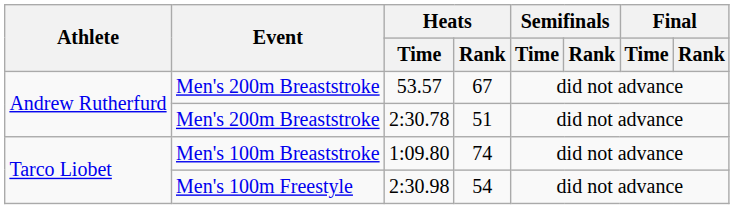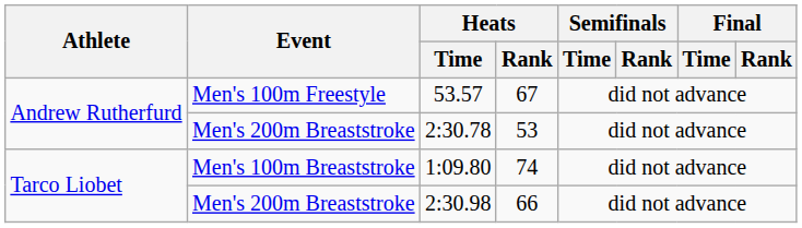 <table class=wikitable style="font-size:90%">
 <tr>
 <th rowspan="2">Athlete</th>
 <th rowspan="2">Event</th>
 <th colspan="2">Heats</th>
 <th colspan="2">Semifinals</th>
 <th colspan="2">Final</th>
 </tr>
 <tr>
 <th>Time</th>
 <th>Rank</th>
 <th>Time</th>
 <th>Rank</th>
 <th>Time</th>
 <th>Rank</th>
 </tr>
 <tr>
 <td rowspan="2"><a href='#'>Andrew Rutherfurd</a></td>
-<td><a href='#'>Men's 200m Breaststroke</a></td>
+<td><a href='#'>Men's 100m Freestyle</a></td>
 <td align=center>53.57</td>
 <td align=center>67</td>
 <td align=center colspan=4>did not advance</td>
 </tr>
 <tr>
 <td><a href='#'>Men's 200m Breaststroke</a></td>
 <td align=center>2:30.78</td>
-<td align=center>51</td>
+<td align=center>53</td>
 <td align=center colspan=4>did not advance</td>
 </tr>
 <tr>
 <td rowspan="2"><a href='#'>Tarco Liobet</a></td>
 <td><a href='#'>Men's 100m Breaststroke</a></td>
 <td align=center>1:09.80</td>
 <td align=center>74</td>
 <td align=center colspan=4>did not advance</td>
 </tr>
 <tr>
-<td><a href='#'>Men's 100m Freestyle</a></td>
+<td><a href='#'>Men's 200m Breaststroke</a></td>
 <td align=center>2:30.98</td>
-<td align=center>54</td>
+<td align=center>66</td>
 <td align=center colspan=4>did not advance</td>
 </tr>
 </table>
